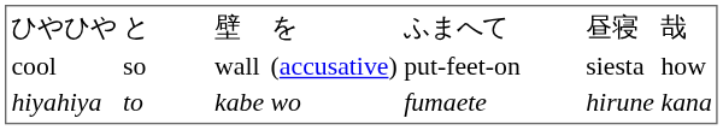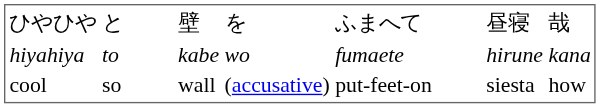 <table style="border: 1px solid #666;">
 <tr lang="ja">
 <td>ひやひや</td>
 <td>と</td>
 <td style="width: 2em;"></td>
 <td>壁</td>
 <td>を</td>
 <td>ふまへて</td>
 <td style="width: 2em;"></td>
 <td>昼寝</td>
 <td>哉</td>
 </tr>
+<tr style="font-style:italic" lang="ja-Latn">
+<td>hiyahiya</td>
+<td>to</td>
+<td></td>
+<td>kabe</td>
+<td>wo</td>
+<td>fumaete</td>
+<td></td>
+<td>hirune</td>
+<td>kana</td>
+</tr>
 <tr>
 <td>cool</td>
 <td>so</td>
 <td></td>
 <td>wall</td>
 <td>(<a href='#'>accusative</a>)</td>
 <td>put-feet-on</td>
 <td></td>
 <td>siesta</td>
 <td>how</td>
 </tr>
-<tr style="font-style:italic" lang="ja-Latn">
-<td>hiyahiya</td>
-<td>to</td>
-<td></td>
-<td>kabe</td>
-<td>wo</td>
-<td>fumaete</td>
-<td></td>
-<td>hirune</td>
-<td>kana</td>
-</tr>
 </table>
